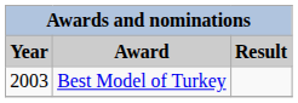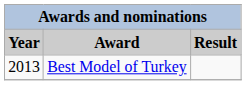 <table class="wikitable">
 <tr>
 <th colspan=5 style="background:LightSteelBlue">Awards and nominations</th>
 </tr>
 <tr>
 <th style="background:#CCCCCC">Year</th>
 <th style="background:#CCCCCC">Award</th>
 <th style="background:#CCCCCC">Result</th>
 </tr>
 <tr>
-<td>2003</td>
+<td>2013</td>
 <td><a href='#'>Best Model of Turkey</a></td>
 <td></td>
 </tr>
 <tr>
 </tr>
 </table>
